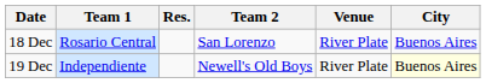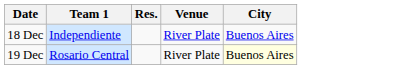 <table class=wikitable>
 <tr>
 <th>Date</th>
 <th>Team 1</th>
 <th>Res.</th>
-<th>Team 2</th>
 <th>Venue</th>
 <th>City</th>
 </tr>
 <tr>
 <td>18 Dec</td>
-<td bgcolor=#d0e7ff><a href='#'>Rosario Central</a></td>
+<td bgcolor=#d0e7ff><a href='#'>Independiente</a></td>
 <td></td>
-<td><a href='#'>San Lorenzo</a></td>
 <td><a href='#'>River Plate</a></td>
 <td><a href='#'>Buenos Aires</a></td>
 </tr>
 <tr>
 <td>19 Dec</td>
-<td bgcolor=#d0e7ff><a href='#'>Independiente</a></td>
+<td bgcolor=#d0e7ff><a href='#'>Rosario Central</a></td>
 <td></td>
-<td><a href='#'>Newell's Old Boys</a></td>
 <td>River Plate</td>
 <td style="background: lightyellow;">Buenos Aires</td>
 </tr>
 </table>
